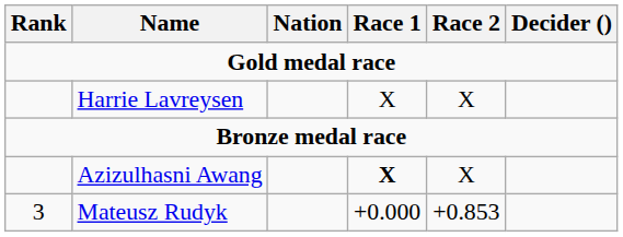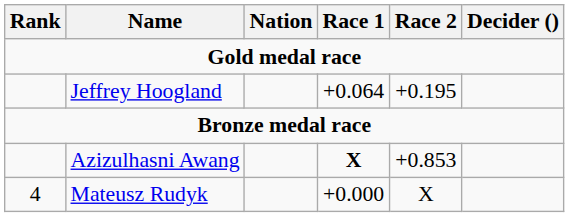 <table class="wikitable" style="text-align:center">
 <tr>
 <th>Rank</th>
 <th>Name</th>
 <th>Nation</th>
 <th>Race 1</th>
 <th>Race 2</th>
 <th>Decider ()</th>
 </tr>
 <tr>
 <td colspan=6><strong>Gold medal race</strong></td>
 </tr>
 <tr>
 <td></td>
-<td align=left><a href='#'>Harrie Lavreysen</a></td>
+<td align=left><a href='#'>Jeffrey Hoogland</a></td>
 <td align=left></td>
-<td>X</td>
-<td>X</td>
+<td>+0.064</td>
+<td>+0.195</td>
 <td></td>
 </tr>
 <tr>
 <td colspan=6><strong>Bronze medal race</strong></td>
 </tr>
 <tr>
 <td></td>
 <td align=left><a href='#'>Azizulhasni Awang</a></td>
 <td align=left></td>
 <td><strong>X</strong></td>
+<td>+0.853</td>
+<td></td>
+</tr>
+<tr>
+<td>4</td>
+<td align=left><a href='#'>Mateusz Rudyk</a></td>
+<td align=left></td>
+<td>+0.000</td>
 <td>X</td>
 <td></td>
 </tr>
-<tr>
-<td>3</td>
-<td align=left><a href='#'>Mateusz Rudyk</a></td>
-<td align=left></td>
-<td>+0.000</td>
-<td>+0.853</td>
-<td></td>
-</tr>
 </table>
